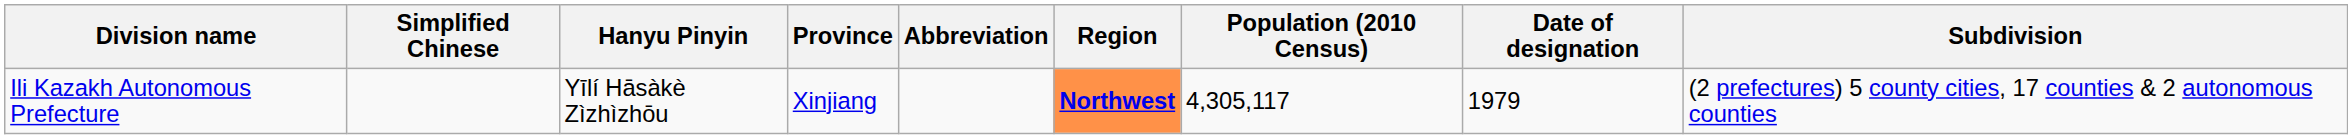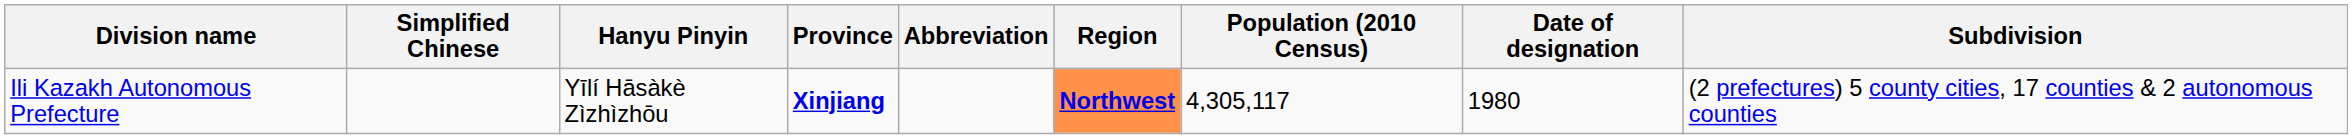 <table class="wikitable sortable" width=100% style="font-size:100%;" align=center>
 <tr>
 <th align="left">Division name</th>
 <th align="left">Simplified Chinese</th>
 <th align="left">Hanyu Pinyin</th>
 <th align="left">Province</th>
 <th align="left">Abbreviation</th>
 <th align="left">Region</th>
 <th align="right">Population (2010 Census)</th>
 <th align="right">Date of designation</th>
 <th align="right">Subdivision</th>
 </tr>
 <tr>
 <td><a href='#'>Ili Kazakh Autonomous Prefecture</a></td>
 <td></td>
 <td>Yīlí Hāsàkè Zìzhìzhōu</td>
-<td><a href='#'>Xinjiang</a></td>
+<td><strong><a href='#'>Xinjiang</a></strong></td>
 <td></td>
 <td bgcolor=#ff9148><strong><a href='#'>Northwest</a></strong></td>
 <td>4,305,117</td>
-<td>1979</td>
+<td>1980</td>
 <td>(2 <a href='#'>prefectures</a>) 5 <a href='#'>county cities</a>, 17 <a href='#'>counties</a> & 2 <a href='#'>autonomous counties</a></td>
 </tr>
 </table>
